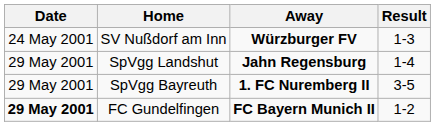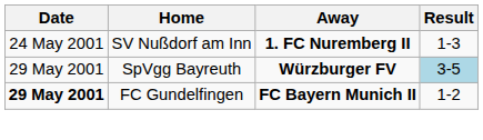 <table class="wikitable">
 <tr>
 <th>Date</th>
 <th>Home</th>
 <th>Away</th>
 <th>Result</th>
 </tr>
 <tr align="center">
 <td>24 May 2001</td>
 <td>SV Nußdorf am Inn</td>
-<td><strong>Würzburger FV</strong></td>
+<td><strong>1. FC Nuremberg II</strong></td>
 <td>1-3</td>
 </tr>
 <tr align="center">
 <td>29 May 2001</td>
-<td>SpVgg Landshut</td>
-<td><strong>Jahn Regensburg</strong></td>
-<td>1-4</td>
-</tr>
-<tr align="center">
-<td>29 May 2001</td>
 <td>SpVgg Bayreuth</td>
-<td><strong>1. FC Nuremberg II</strong></td>
-<td>3-5</td>
+<td><strong>Würzburger FV</strong></td>
+<td style="background: lightblue;">3-5</td>
 </tr>
 <tr align="center">
 <td><strong>29 May 2001</strong></td>
 <td>FC Gundelfingen</td>
 <td><strong>FC Bayern Munich II</strong></td>
 <td>1-2</td>
 </tr>
 </table>
